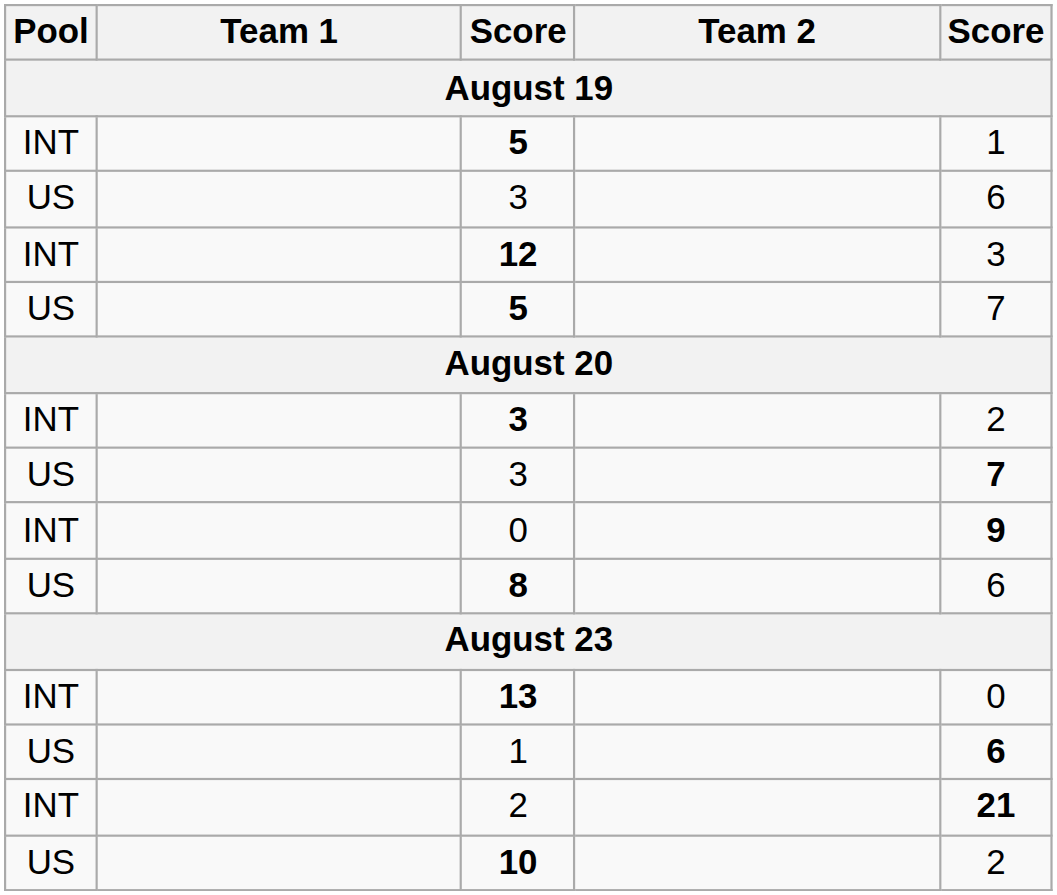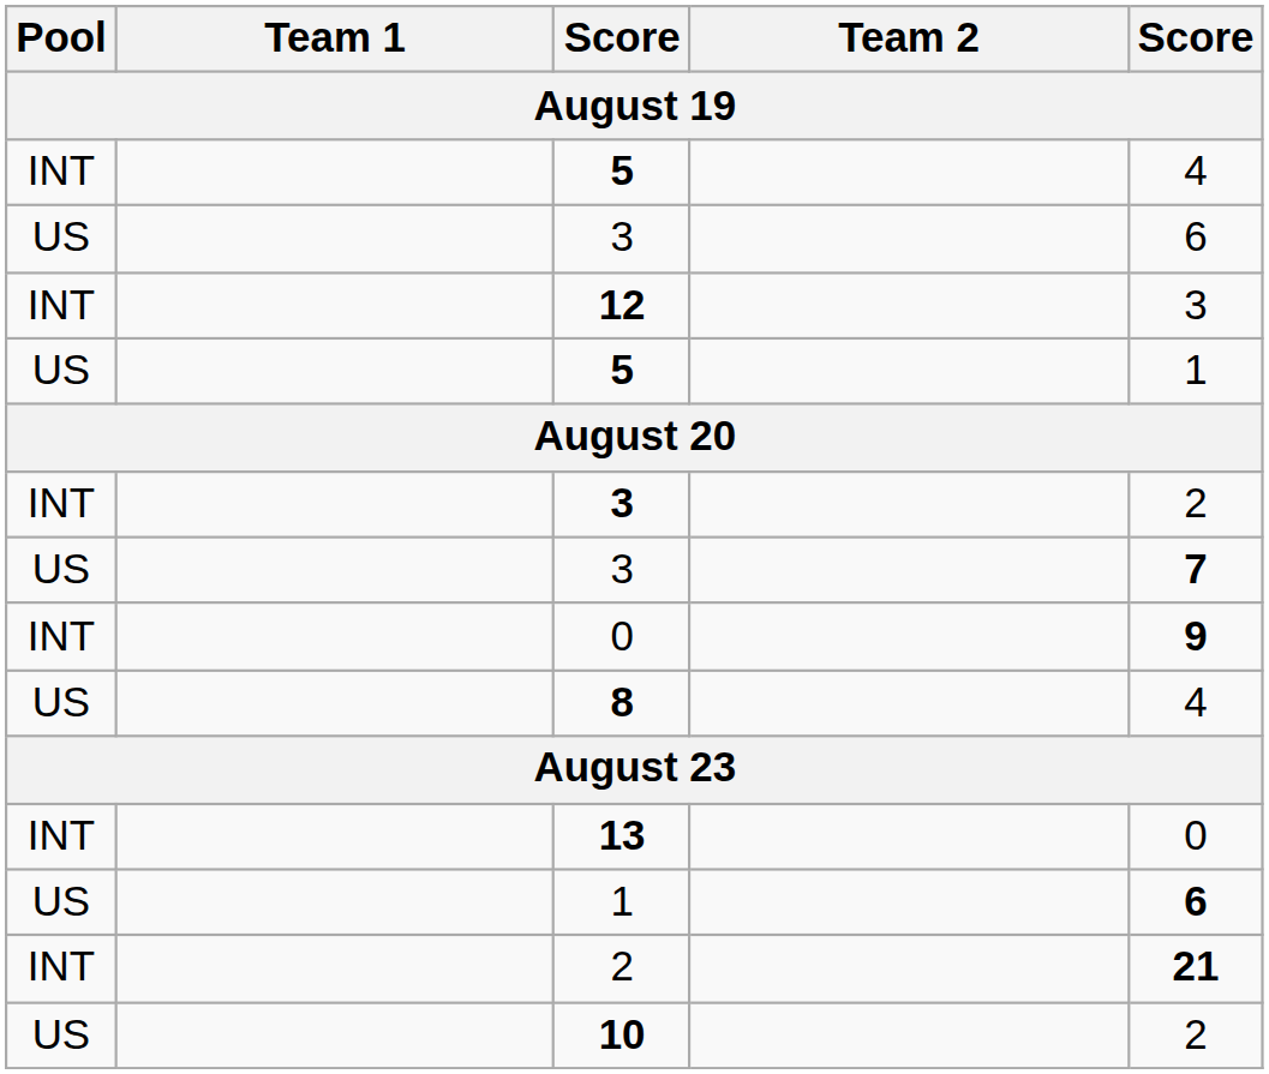 <table class="wikitable">
 <tr>
 <th>Pool</th>
 <th width="160">Team 1</th>
 <th>Score</th>
 <th width="160">Team 2</th>
 <th>Score</th>
 </tr>
 <tr>
 <th colspan="6">August 19</th>
 </tr>
 <tr>
 <td align=center>INT</td>
 <td align=center><strong></strong></td>
 <td align=center><strong>5</strong></td>
 <td align=center></td>
-<td align=center>1</td>
+<td align=center>4</td>
 </tr>
 <tr>
 <td align=center>US</td>
 <td align=center></td>
 <td align=center>3</td>
 <td align=center><strong></strong></td>
 <td align=center>6</td>
 </tr>
 <tr>
 <td align=center>INT</td>
 <td align=center><strong></strong></td>
 <td align=center><strong>12</strong></td>
 <td align=center></td>
 <td align=center>3</td>
 </tr>
 <tr>
 <td align=center>US</td>
 <td align=center><strong></strong></td>
 <td align=center><strong>5</strong></td>
 <td align=center></td>
-<td align=center>7</td>
+<td align=center>1</td>
 </tr>
 <tr>
 <th colspan="6">August 20</th>
 </tr>
 <tr>
 <td align=center>INT</td>
 <td align=center><strong></strong></td>
 <td align=center><strong>3</strong></td>
 <td align=center></td>
 <td align=center>2</td>
 </tr>
 <tr>
 <td align=center>US</td>
 <td align=center></td>
 <td align=center>3</td>
 <td align=center></td>
 <td align=center><strong>7</strong></td>
 </tr>
 <tr>
 <td align=center>INT</td>
 <td align=center></td>
 <td align=center>0</td>
 <td align=center><strong></strong></td>
 <td align=center><strong>9</strong></td>
 </tr>
 <tr>
 <td align=center>US</td>
 <td align=center><strong></strong></td>
 <td align=center><strong>8</strong></td>
 <td align=center></td>
-<td align=center>6</td>
+<td align=center>4</td>
 </tr>
 <tr>
 <th colspan="6">August 23</th>
 </tr>
 <tr>
 <td align=center>INT</td>
 <td align=center><strong></strong> </td>
 <td align=center><strong>13</strong></td>
 <td align=center></td>
 <td align=center>0</td>
 </tr>
 <tr>
 <td align=center>US</td>
 <td align=center></td>
 <td align=center>1</td>
 <td align=center><strong></strong></td>
 <td align=center><strong>6</strong></td>
 </tr>
 <tr>
 <td align=center>INT</td>
 <td align=center></td>
 <td align=center>2</td>
 <td align=center><strong></strong> </td>
 <td align=center><strong>21</strong></td>
 </tr>
 <tr>
 <td align=center>US</td>
 <td align=center><strong></strong></td>
 <td align=center><strong>10</strong></td>
 <td align=center></td>
 <td align=center>2</td>
 </tr>
 </table>
